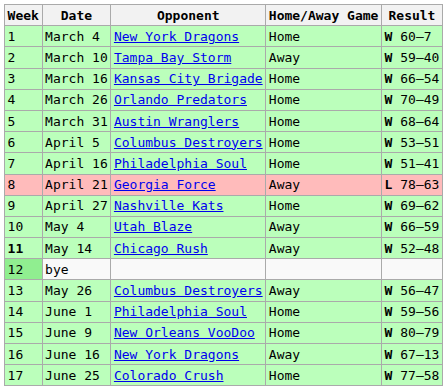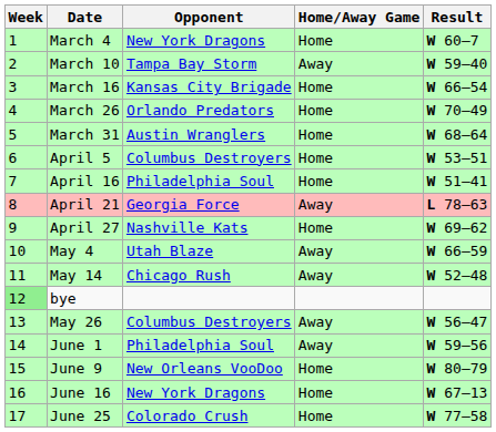 <table class="wikitable">
 <tr>
 <th>Week</th>
 <th>Date</th>
 <th>Opponent</th>
 <th>Home/Away Game</th>
 <th>Result</th>
 </tr>
 <tr bgcolor="bbffbb">
 <td>1</td>
 <td>March 4</td>
 <td><a href='#'>New York Dragons</a></td>
 <td>Home</td>
 <td><strong>W</strong> 60–7</td>
 </tr>
 <tr bgcolor="bbffbb">
 <td>2</td>
 <td>March 10</td>
 <td><a href='#'>Tampa Bay Storm</a></td>
 <td>Away</td>
 <td><strong>W</strong> 59–40</td>
 </tr>
 <tr bgcolor="bbffbb">
 <td>3</td>
 <td>March 16</td>
 <td><a href='#'>Kansas City Brigade</a></td>
 <td>Home</td>
 <td><strong>W</strong> 66–54</td>
 </tr>
 <tr bgcolor="bbffbb">
 <td>4</td>
 <td>March 26</td>
 <td><a href='#'>Orlando Predators</a></td>
 <td>Home</td>
 <td><strong>W</strong> 70–49</td>
 </tr>
 <tr bgcolor="bbffbb">
 <td>5</td>
 <td>March 31</td>
 <td><a href='#'>Austin Wranglers</a></td>
 <td>Home</td>
 <td><strong>W</strong> 68–64</td>
 </tr>
 <tr bgcolor="bbffbb">
 <td>6</td>
 <td>April 5</td>
 <td><a href='#'>Columbus Destroyers</a></td>
 <td>Home</td>
 <td><strong>W</strong> 53–51</td>
 </tr>
 <tr bgcolor="bbffbb">
 <td>7</td>
 <td>April 16</td>
 <td><a href='#'>Philadelphia Soul</a></td>
 <td>Home</td>
 <td><strong>W</strong> 51–41</td>
 </tr>
 <tr bgcolor="ffbbbb">
 <td>8</td>
 <td>April 21</td>
 <td><a href='#'>Georgia Force</a></td>
 <td>Away</td>
 <td><strong>L</strong> 78–63</td>
 </tr>
 <tr bgcolor="bbffbb">
 <td>9</td>
 <td>April 27</td>
 <td><a href='#'>Nashville Kats</a></td>
 <td>Home</td>
 <td><strong>W</strong> 69–62</td>
 </tr>
 <tr bgcolor="bbffbb">
 <td>10</td>
 <td>May 4</td>
 <td><a href='#'>Utah Blaze</a></td>
 <td>Away</td>
 <td><strong>W</strong> 66–59</td>
 </tr>
 <tr bgcolor="bbffbb">
-<td><strong>11</strong></td>
+<td>11</td>
 <td>May 14</td>
 <td><a href='#'>Chicago Rush</a></td>
 <td>Away</td>
 <td><strong>W</strong> 52–48</td>
 </tr>
 <tr>
 <td style="background: lightgreen;">12</td>
 <td>bye</td>
 <td></td>
 <td></td>
 </tr>
 <tr bgcolor="bbffbb">
 <td>13</td>
 <td>May 26</td>
 <td><a href='#'>Columbus Destroyers</a></td>
 <td>Away</td>
 <td><strong>W</strong> 56–47</td>
 </tr>
 <tr bgcolor="bbffbb">
 <td>14</td>
 <td>June 1</td>
 <td><a href='#'>Philadelphia Soul</a></td>
-<td>Home</td>
+<td>Away</td>
 <td><strong>W</strong> 59–56</td>
 </tr>
 <tr bgcolor="bbffbb">
 <td>15</td>
 <td>June 9</td>
 <td><a href='#'>New Orleans VooDoo</a></td>
 <td>Home</td>
 <td><strong>W</strong> 80–79</td>
 </tr>
 <tr bgcolor="bbffbb">
 <td>16</td>
 <td>June 16</td>
 <td><a href='#'>New York Dragons</a></td>
-<td>Away</td>
+<td>Home</td>
 <td><strong>W</strong> 67–13</td>
 </tr>
 <tr bgcolor="bbffbb">
 <td>17</td>
 <td>June 25</td>
 <td><a href='#'>Colorado Crush</a></td>
 <td>Home</td>
 <td><strong>W</strong> 77–58</td>
 </tr>
 </table>
